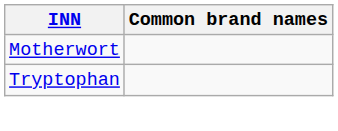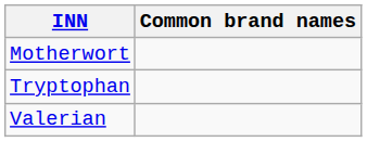 <table class="wikitable">
 <tr>
 <th><a href='#'>INN</a></th>
 <th>Common brand names</th>
 </tr>
 <tr>
 <td><a href='#'>Motherwort</a></td>
 <td></td>
 </tr>
 <tr>
 <td><a href='#'>Tryptophan</a></td>
 <td></td>
 </tr>
+<tr>
+<td><a href='#'>Valerian</a></td>
+<td></td>
+</tr>
 </table>
